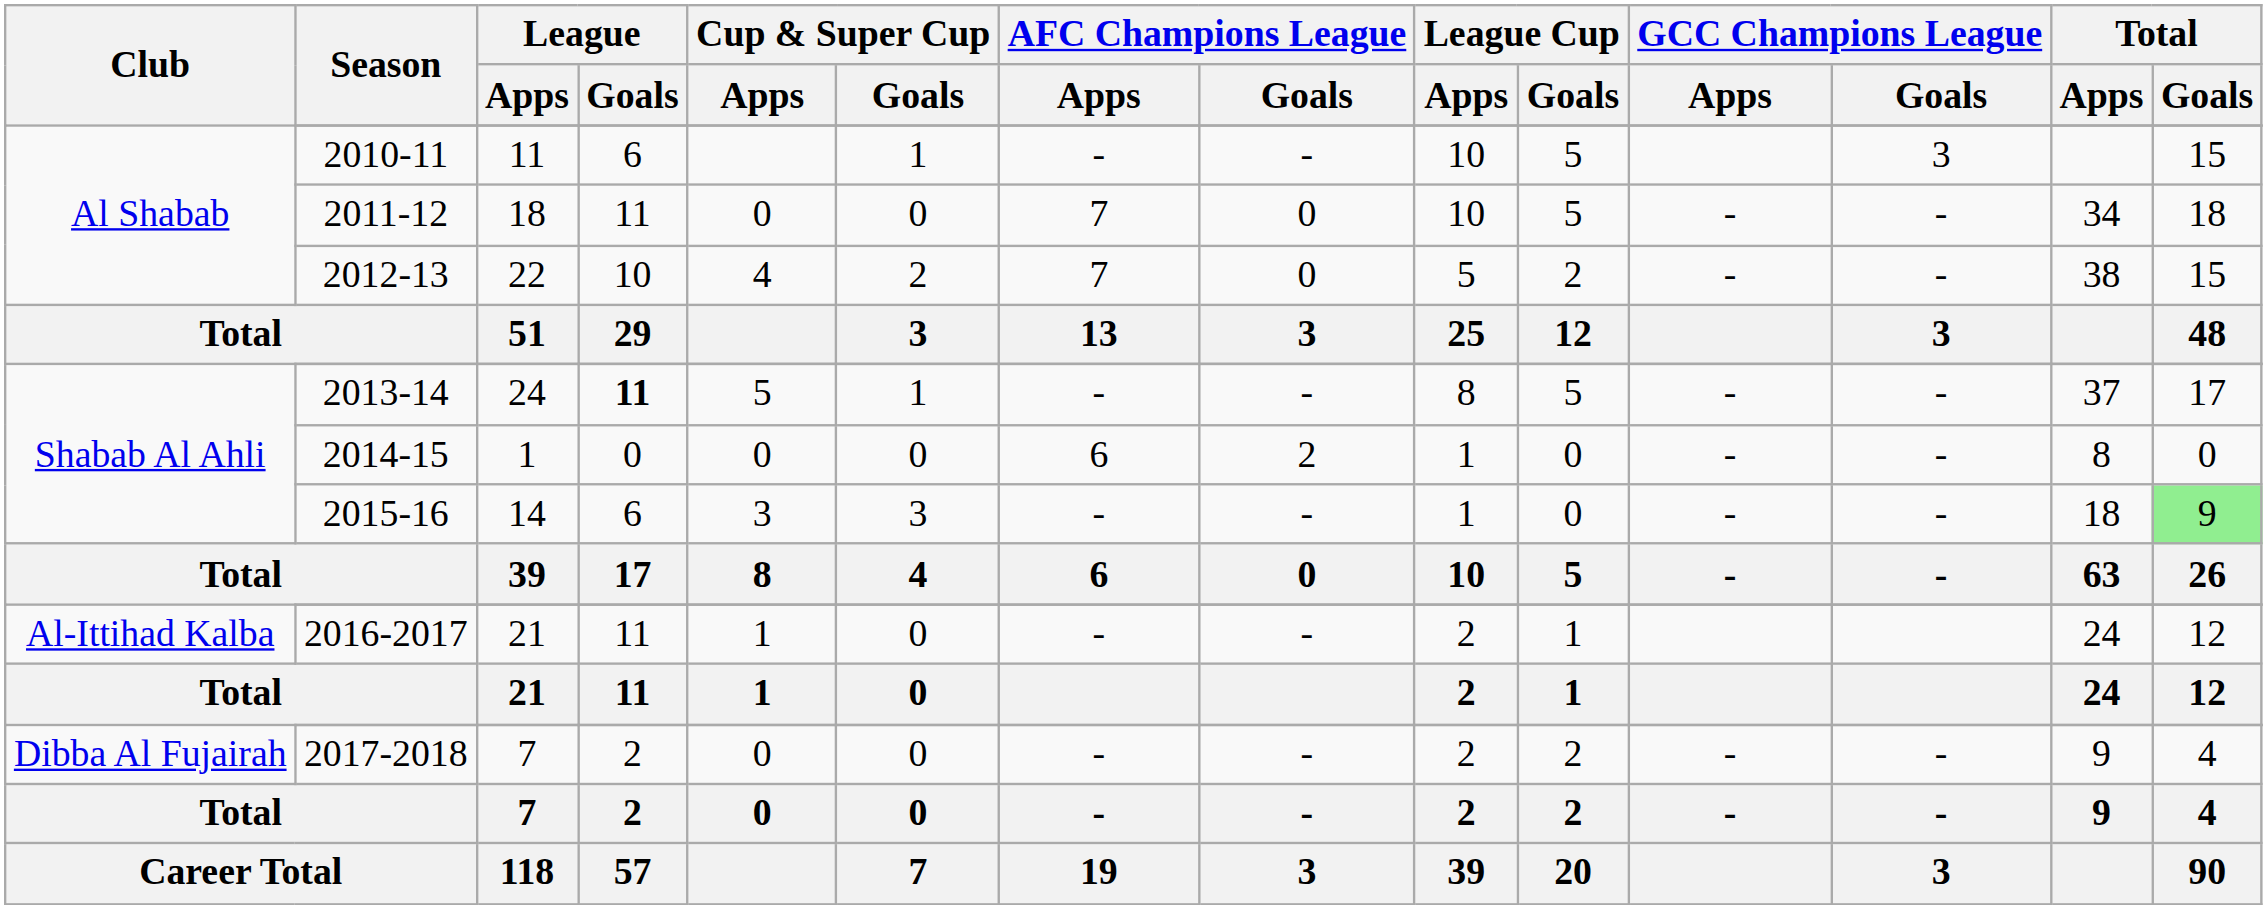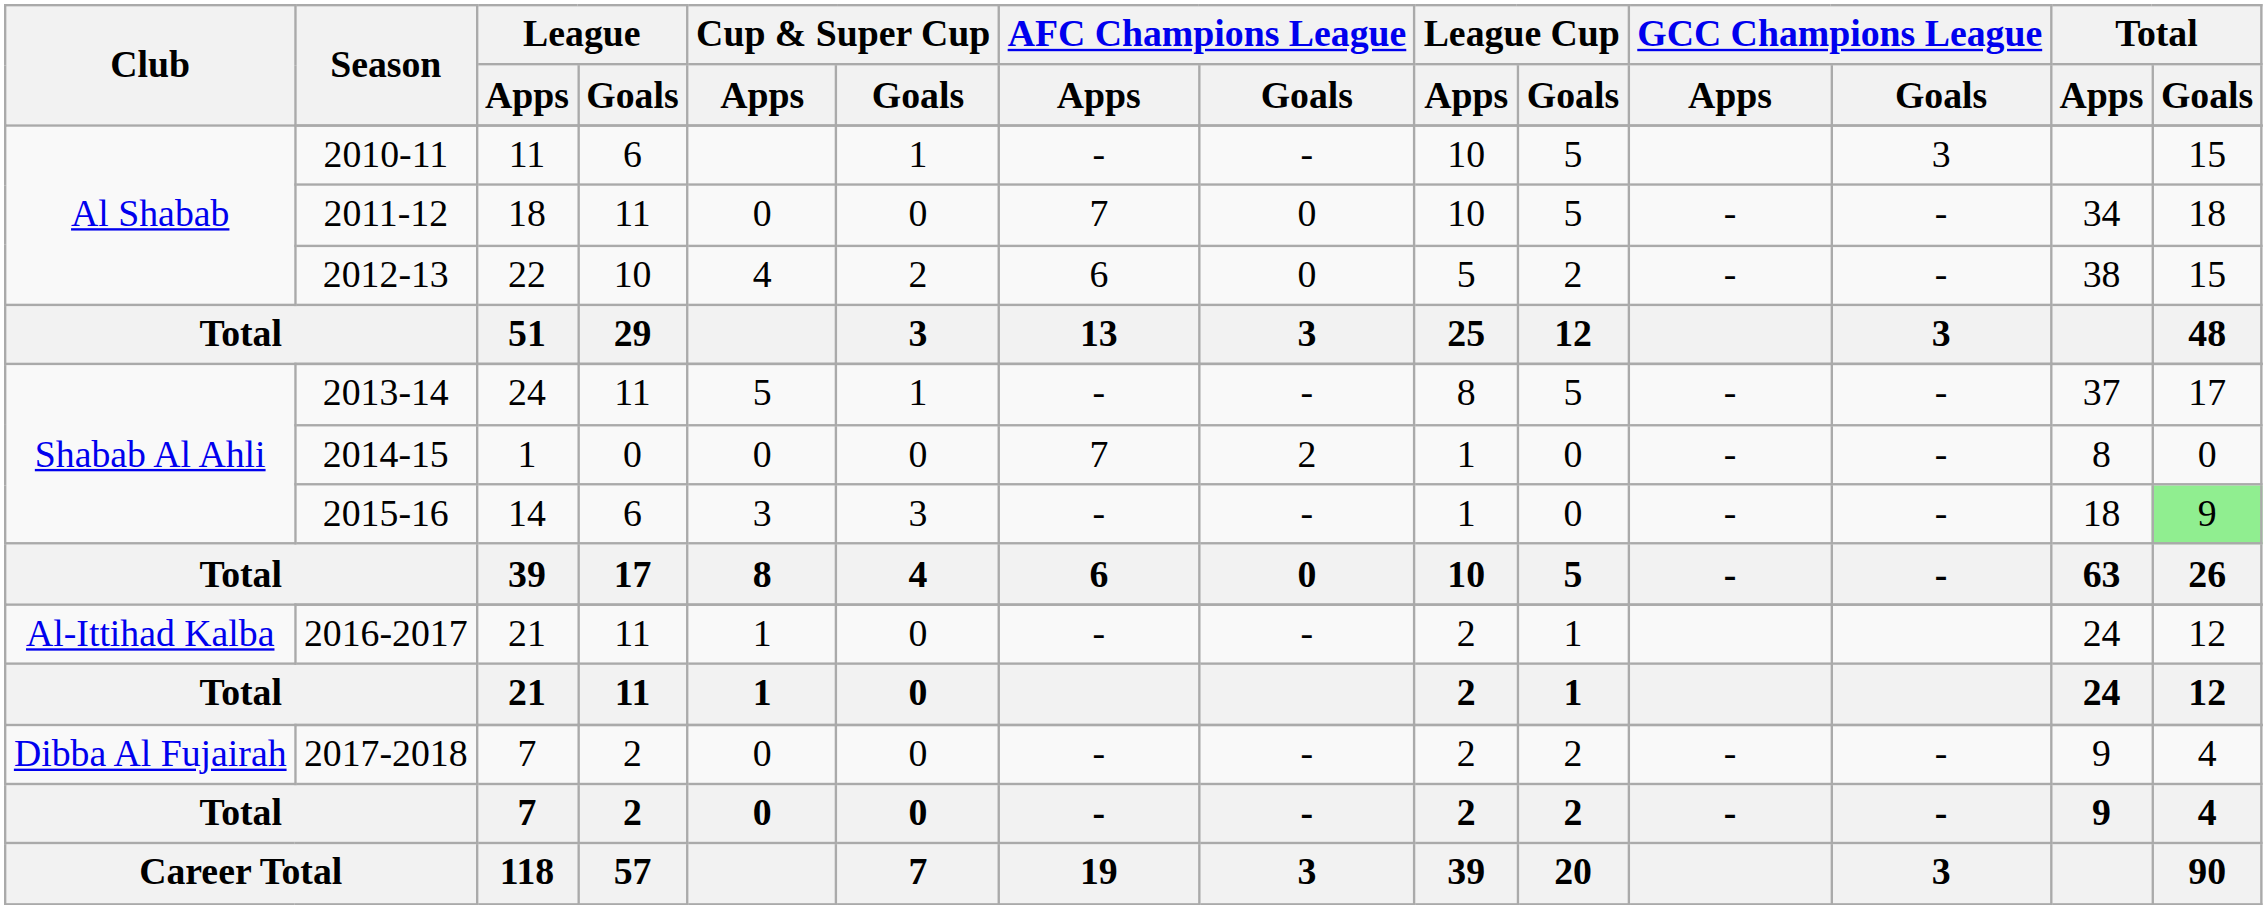 <table class="wikitable" style="text-align:center">
 <tr>
 <th rowspan="2">Club</th>
 <th rowspan="2">Season</th>
 <th colspan="2">League</th>
 <th colspan="2">Cup & Super Cup</th>
 <th colspan="2"><a href='#'>AFC Champions League</a></th>
 <th colspan="2">League Cup</th>
 <th colspan="2"><a href='#'>GCC Champions League</a></th>
 <th colspan="2">Total</th>
 </tr>
 <tr>
 <th>Apps</th>
 <th>Goals</th>
 <th>Apps</th>
 <th>Goals</th>
 <th>Apps</th>
 <th>Goals</th>
 <th>Apps</th>
 <th>Goals</th>
 <th>Apps</th>
 <th>Goals</th>
 <th>Apps</th>
 <th>Goals</th>
 </tr>
 <tr>
 <td rowspan="4"><a href='#'>Al Shabab</a></td>
 </tr>
 <tr>
 <td>2010-11</td>
 <td>11</td>
 <td>6</td>
 <td></td>
 <td>1</td>
 <td>-</td>
 <td>-</td>
 <td>10</td>
 <td>5</td>
 <td></td>
 <td>3</td>
 <td></td>
 <td>15</td>
 </tr>
 <tr>
 <td>2011-12</td>
 <td>18</td>
 <td>11</td>
 <td>0</td>
 <td>0</td>
 <td>7</td>
 <td>0</td>
 <td>10</td>
 <td>5</td>
 <td>-</td>
 <td>-</td>
 <td>34</td>
 <td>18</td>
 </tr>
 <tr>
 <td>2012-13</td>
 <td>22</td>
 <td>10</td>
 <td>4</td>
 <td>2</td>
-<td>7</td>
+<td>6</td>
 <td>0</td>
 <td>5</td>
 <td>2</td>
 <td>-</td>
 <td>-</td>
 <td>38</td>
 <td>15</td>
 </tr>
 <tr>
 <th colspan="2">Total</th>
 <th>51</th>
 <th>29</th>
 <th></th>
 <th>3</th>
 <th>13</th>
 <th>3</th>
 <th>25</th>
 <th>12</th>
 <th></th>
 <th>3</th>
 <th></th>
 <th>48</th>
 </tr>
 <tr>
 <td rowspan="4"><a href='#'>Shabab Al Ahli</a></td>
 </tr>
 <tr>
 <td>2013-14</td>
 <td>24</td>
-<td><strong>11</strong></td>
+<td>11</td>
 <td>5</td>
 <td>1</td>
 <td>-</td>
 <td>-</td>
 <td>8</td>
 <td>5</td>
 <td>-</td>
 <td>-</td>
 <td>37</td>
 <td>17</td>
 </tr>
 <tr>
 <td>2014-15</td>
 <td>1</td>
 <td>0</td>
 <td>0</td>
 <td>0</td>
-<td>6</td>
+<td>7</td>
 <td>2</td>
 <td>1</td>
 <td>0</td>
 <td>-</td>
 <td>-</td>
 <td>8</td>
 <td>0</td>
 </tr>
 <tr>
 <td>2015-16</td>
 <td>14</td>
 <td>6</td>
 <td>3</td>
 <td>3</td>
 <td>-</td>
 <td>-</td>
 <td>1</td>
 <td>0</td>
 <td>-</td>
 <td>-</td>
 <td>18</td>
 <td style="background: lightgreen;">9</td>
 </tr>
 <tr>
 <th colspan="2">Total</th>
 <th>39</th>
 <th>17</th>
 <th>8</th>
 <th>4</th>
 <th>6</th>
 <th>0</th>
 <th>10</th>
 <th>5</th>
 <th>-</th>
 <th>-</th>
 <th>63</th>
 <th>26</th>
 </tr>
 <tr>
 <td rowspan="2"><a href='#'>Al-Ittihad Kalba</a></td>
 </tr>
 <tr>
 <td>2016-2017</td>
 <td>21</td>
 <td>11</td>
 <td>1</td>
 <td>0</td>
 <td>-</td>
 <td>-</td>
 <td>2</td>
 <td>1</td>
 <td></td>
 <td></td>
 <td>24</td>
 <td>12</td>
 </tr>
 <tr>
 <th colspan="2">Total</th>
 <th>21</th>
 <th>11</th>
 <th>1</th>
 <th>0</th>
 <th></th>
 <th></th>
 <th>2</th>
 <th>1</th>
 <th></th>
 <th></th>
 <th>24</th>
 <th>12</th>
 </tr>
 <tr>
 <td rowspan="2"><a href='#'>Dibba Al Fujairah</a></td>
 </tr>
 <tr>
 <td>2017-2018</td>
 <td>7</td>
 <td>2</td>
 <td>0</td>
 <td>0</td>
 <td>-</td>
 <td>-</td>
 <td>2</td>
 <td>2</td>
 <td>-</td>
 <td>-</td>
 <td>9</td>
 <td>4</td>
 </tr>
 <tr>
 <th colspan="2">Total</th>
 <th>7</th>
 <th>2</th>
 <th>0</th>
 <th>0</th>
 <th>-</th>
 <th>-</th>
 <th>2</th>
 <th>2</th>
 <th>-</th>
 <th>-</th>
 <th>9</th>
 <th>4</th>
 </tr>
 <tr>
 <th colspan="2">Career Total</th>
 <th>118</th>
 <th>57</th>
 <th></th>
 <th>7</th>
 <th>19</th>
 <th>3</th>
 <th>39</th>
 <th>20</th>
 <th></th>
 <th>3</th>
 <th></th>
 <th>90</th>
 </tr>
 </table>
